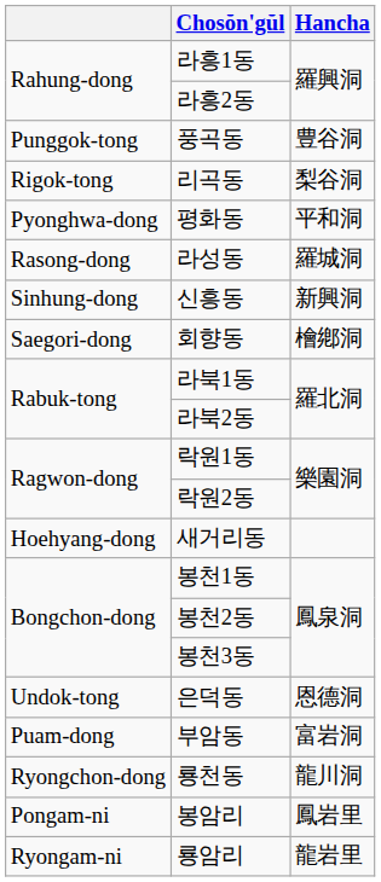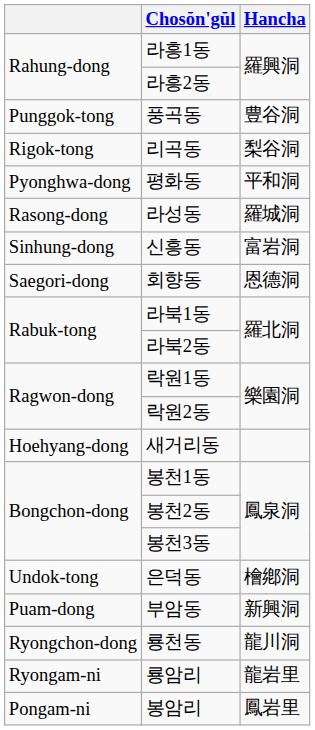 <table class="wikitable">
 <tr>
 <th></th>
 <th><a href='#'>Chosŏn'gŭl</a></th>
 <th><a href='#'>Hancha</a></th>
 </tr>
 <tr>
 <td rowspan=2>Rahung-dong</td>
 <td>라흥1동</td>
 <td rowspan=2>羅興洞</td>
 </tr>
 <tr>
 <td>라흥2동</td>
 </tr>
 <tr>
 <td>Punggok-tong</td>
 <td>풍곡동</td>
 <td>豊谷洞</td>
 </tr>
 <tr>
 <td>Rigok-tong</td>
 <td>리곡동</td>
 <td>梨谷洞</td>
 </tr>
 <tr>
 <td>Pyonghwa-dong</td>
 <td>평화동</td>
 <td>平和洞</td>
 </tr>
 <tr>
 <td>Rasong-dong</td>
 <td>라성동</td>
 <td>羅城洞</td>
 </tr>
 <tr>
 <td>Sinhung-dong</td>
 <td>신흥동</td>
-<td>新興洞</td>
+<td>富岩洞</td>
 </tr>
 <tr>
 <td>Saegori-dong</td>
 <td>회향동</td>
-<td>檜鄕洞</td>
+<td>恩德洞</td>
 </tr>
 <tr>
 <td rowspan=2>Rabuk-tong</td>
 <td>라북1동</td>
 <td rowspan=2>羅北洞</td>
 </tr>
 <tr>
 <td>라북2동</td>
 </tr>
 <tr>
 <td rowspan=2>Ragwon-dong</td>
 <td>락원1동</td>
 <td rowspan=2>樂園洞</td>
 </tr>
 <tr>
 <td>락원2동</td>
 </tr>
 <tr>
 <td>Hoehyang-dong</td>
 <td>새거리동</td>
 <td></td>
 </tr>
 <tr>
 <td rowspan=3>Bongchon-dong</td>
 <td>봉천1동</td>
 <td rowspan=3>鳳泉洞</td>
 </tr>
 <tr>
 <td>봉천2동</td>
 </tr>
 <tr>
 <td>봉천3동</td>
 </tr>
 <tr>
 <td>Undok-tong</td>
 <td>은덕동</td>
-<td>恩德洞</td>
+<td>檜鄕洞</td>
 </tr>
 <tr>
 <td>Puam-dong</td>
 <td>부암동</td>
-<td>富岩洞</td>
+<td>新興洞</td>
 </tr>
 <tr>
 <td>Ryongchon-dong</td>
 <td>룡천동</td>
 <td>龍川洞</td>
 </tr>
 <tr>
+<td>Ryongam-ni</td>
+<td>룡암리</td>
+<td>龍岩里</td>
+</tr>
+<tr>
 <td>Pongam-ni</td>
 <td>봉암리</td>
 <td>鳳岩里</td>
 </tr>
-<tr>
-<td>Ryongam-ni</td>
-<td>룡암리</td>
-<td>龍岩里</td>
-</tr>
 </table>
